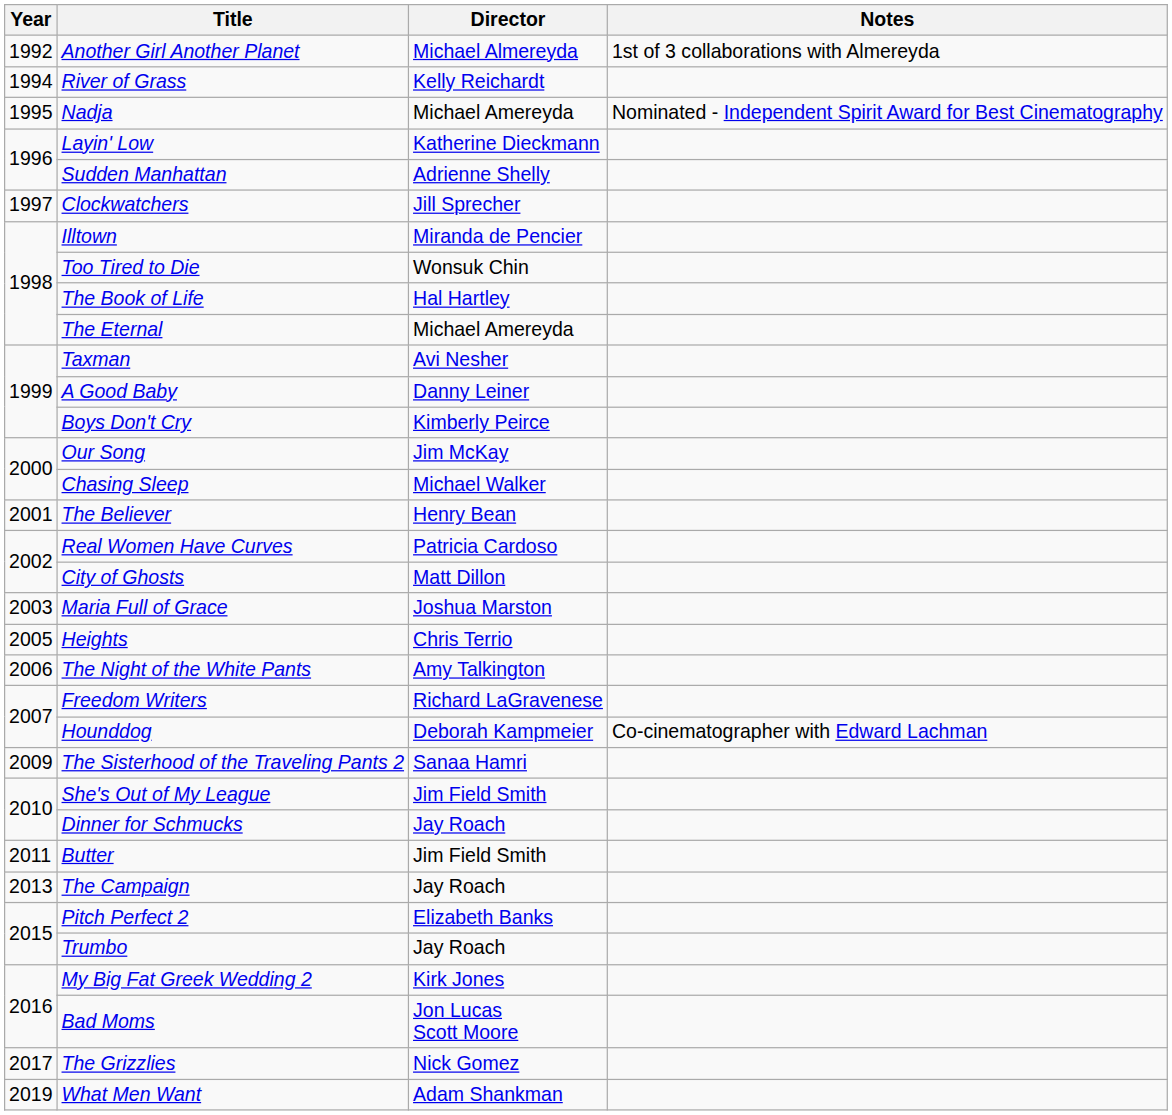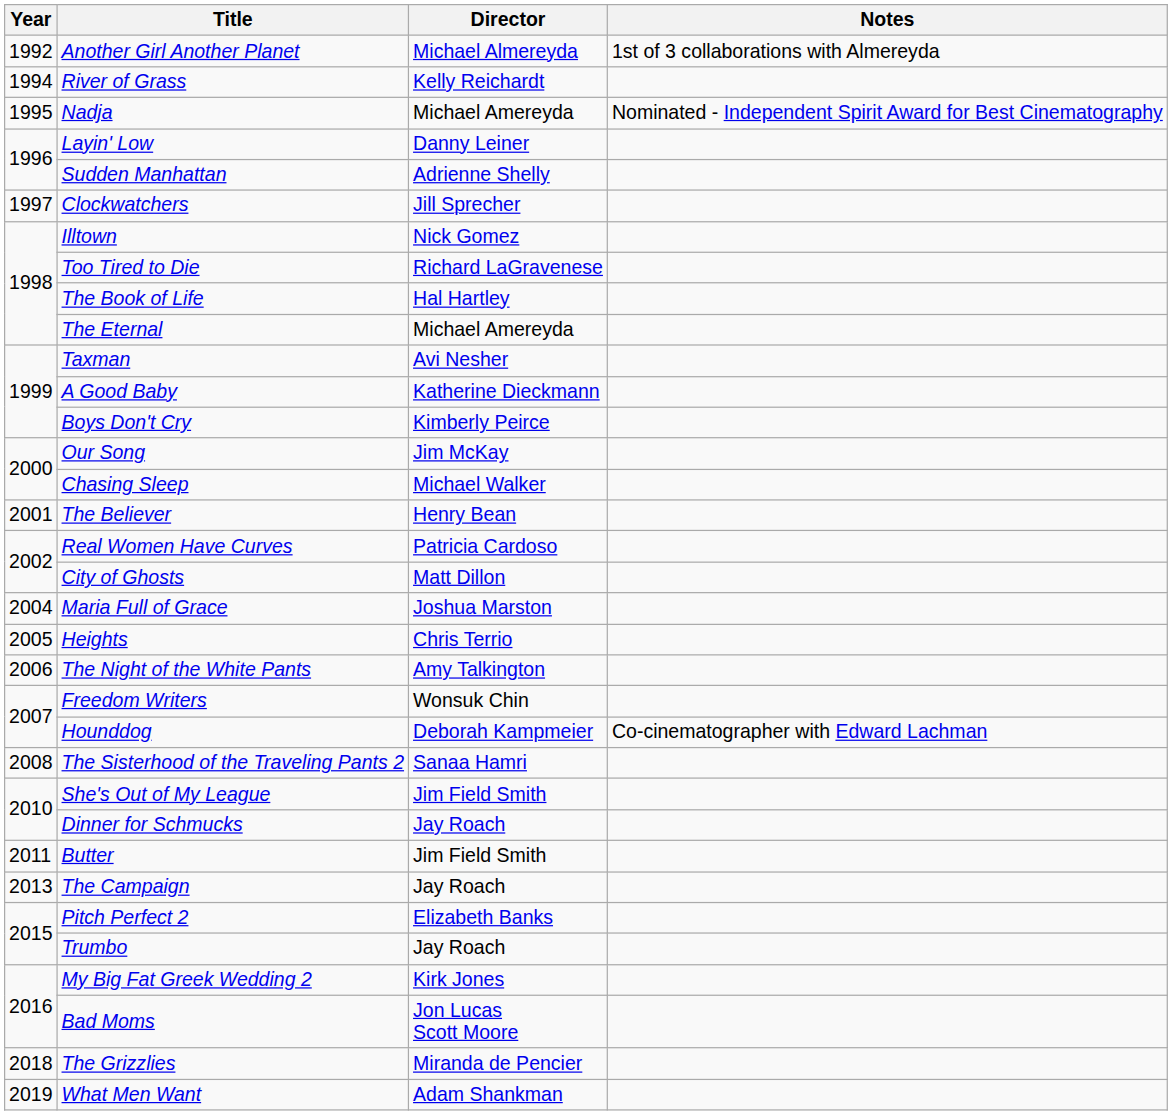 <table class="wikitable">
 <tr>
 <th>Year</th>
 <th>Title</th>
 <th>Director</th>
 <th class="unsortable">Notes</th>
 </tr>
 <tr>
 <td>1992</td>
 <td><em><a href='#'>Another Girl Another Planet</a></em></td>
 <td><a href='#'>Michael Almereyda</a></td>
 <td>1st of 3 collaborations with Almereyda</td>
 </tr>
 <tr>
 <td>1994</td>
 <td><em><a href='#'>River of Grass</a></em></td>
 <td><a href='#'>Kelly Reichardt</a></td>
 <td></td>
 </tr>
 <tr>
 <td>1995</td>
 <td><em><a href='#'>Nadja</a></em></td>
 <td>Michael Amereyda</td>
 <td>Nominated - <a href='#'>Independent Spirit Award for Best Cinematography</a></td>
 </tr>
 <tr>
 <td rowspan=2>1996</td>
 <td><em><a href='#'>Layin' Low</a></em></td>
-<td><a href='#'>Katherine Dieckmann</a></td>
+<td><a href='#'>Danny Leiner</a></td>
 <td></td>
 </tr>
 <tr>
 <td><em><a href='#'>Sudden Manhattan</a></em></td>
 <td><a href='#'>Adrienne Shelly</a></td>
 <td></td>
 </tr>
 <tr>
 <td>1997</td>
 <td><em><a href='#'>Clockwatchers</a></em></td>
 <td><a href='#'>Jill Sprecher</a></td>
 <td></td>
 </tr>
 <tr>
 <td rowspan=4>1998</td>
 <td><em><a href='#'>Illtown</a></em></td>
-<td><a href='#'>Miranda de Pencier</a></td>
+<td><a href='#'>Nick Gomez</a></td>
 <td></td>
 </tr>
 <tr>
 <td><em><a href='#'>Too Tired to Die</a></em></td>
-<td>Wonsuk Chin</td>
+<td><a href='#'>Richard LaGravenese</a></td>
 <td></td>
 </tr>
 <tr>
 <td><em><a href='#'>The Book of Life</a></em></td>
 <td><a href='#'>Hal Hartley</a></td>
 <td></td>
 </tr>
 <tr>
 <td><em><a href='#'>The Eternal</a></em></td>
 <td>Michael Amereyda</td>
 <td></td>
 </tr>
 <tr>
 <td rowspan=3>1999</td>
 <td><em><a href='#'>Taxman</a></em></td>
 <td><a href='#'>Avi Nesher</a></td>
 <td></td>
 </tr>
 <tr>
 <td><em><a href='#'>A Good Baby</a></em></td>
-<td><a href='#'>Danny Leiner</a></td>
+<td><a href='#'>Katherine Dieckmann</a></td>
 <td></td>
 </tr>
 <tr>
 <td><em><a href='#'>Boys Don't Cry</a></em></td>
 <td><a href='#'>Kimberly Peirce</a></td>
 <td></td>
 </tr>
 <tr>
 <td rowspan=2>2000</td>
 <td><em><a href='#'>Our Song</a></em></td>
 <td><a href='#'>Jim McKay</a></td>
 <td></td>
 </tr>
 <tr>
 <td><em><a href='#'>Chasing Sleep</a></em></td>
 <td><a href='#'>Michael Walker</a></td>
 <td></td>
 </tr>
 <tr>
 <td>2001</td>
 <td><em><a href='#'>The Believer</a></em></td>
 <td><a href='#'>Henry Bean</a></td>
 <td></td>
 </tr>
 <tr>
 <td rowspan=2>2002</td>
 <td><em><a href='#'>Real Women Have Curves</a></em></td>
 <td><a href='#'>Patricia Cardoso</a></td>
 <td></td>
 </tr>
 <tr>
 <td><em><a href='#'>City of Ghosts</a></em></td>
 <td><a href='#'>Matt Dillon</a></td>
 <td></td>
 </tr>
 <tr>
-<td>2003</td>
+<td>2004</td>
 <td><em><a href='#'>Maria Full of Grace</a></em></td>
 <td><a href='#'>Joshua Marston</a></td>
 <td></td>
 </tr>
 <tr>
 <td>2005</td>
 <td><em><a href='#'>Heights</a></em></td>
 <td><a href='#'>Chris Terrio</a></td>
 <td></td>
 </tr>
 <tr>
 <td>2006</td>
 <td><em><a href='#'>The Night of the White Pants</a></em></td>
 <td><a href='#'>Amy Talkington</a></td>
 <td></td>
 </tr>
 <tr>
 <td rowspan=2>2007</td>
 <td><em><a href='#'>Freedom Writers</a></em></td>
-<td><a href='#'>Richard LaGravenese</a></td>
+<td>Wonsuk Chin</td>
 <td></td>
 </tr>
 <tr>
 <td><em><a href='#'>Hounddog</a></em></td>
 <td><a href='#'>Deborah Kampmeier</a></td>
 <td>Co-cinematographer with <a href='#'>Edward Lachman</a></td>
 </tr>
 <tr>
-<td>2009</td>
+<td>2008</td>
 <td><em><a href='#'>The Sisterhood of the Traveling Pants 2</a></em></td>
 <td><a href='#'>Sanaa Hamri</a></td>
 <td></td>
 </tr>
 <tr>
 <td rowspan=2>2010</td>
 <td><em><a href='#'>She's Out of My League</a></em></td>
 <td><a href='#'>Jim Field Smith</a></td>
 <td></td>
 </tr>
 <tr>
 <td><em><a href='#'>Dinner for Schmucks</a></em></td>
 <td><a href='#'>Jay Roach</a></td>
 <td></td>
 </tr>
 <tr>
 <td>2011</td>
 <td><em><a href='#'>Butter</a></em></td>
 <td>Jim Field Smith</td>
 <td></td>
 </tr>
 <tr>
 <td>2013</td>
 <td><em><a href='#'>The Campaign</a></em></td>
 <td>Jay Roach</td>
 <td></td>
 </tr>
 <tr>
 <td rowspan=2>2015</td>
 <td><em><a href='#'>Pitch Perfect 2</a></em></td>
 <td><a href='#'>Elizabeth Banks</a></td>
 <td></td>
 </tr>
 <tr>
 <td><em><a href='#'>Trumbo</a></em></td>
 <td>Jay Roach</td>
 <td></td>
 </tr>
 <tr>
 <td rowspan=2>2016</td>
 <td><em><a href='#'>My Big Fat Greek Wedding 2</a></em></td>
 <td><a href='#'>Kirk Jones</a></td>
 <td></td>
 </tr>
 <tr>
 <td><em><a href='#'>Bad Moms</a></em></td>
 <td><a href='#'>Jon Lucas</a><br><a href='#'>Scott Moore</a></td>
 <td></td>
 </tr>
 <tr>
-<td>2017</td>
+<td>2018</td>
 <td><em><a href='#'>The Grizzlies</a></em></td>
-<td><a href='#'>Nick Gomez</a></td>
+<td><a href='#'>Miranda de Pencier</a></td>
 <td></td>
 </tr>
 <tr>
 <td>2019</td>
 <td><em><a href='#'>What Men Want</a></em></td>
 <td><a href='#'>Adam Shankman</a></td>
 <td></td>
 </tr>
 </table>
